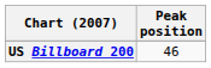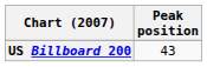 <table class="wikitable sortable plainrowheaders" style="text-align:center">
 <tr>
 <th scope="col">Chart (2007)</th>
 <th scope="col">Peak<br> position</th>
 </tr>
 <tr>
 </tr>
 <tr>
 </tr>
 <tr>
 </tr>
 <tr>
 </tr>
 <tr>
 </tr>
 <tr>
 </tr>
 <tr>
 </tr>
 <tr>
 </tr>
 <tr>
 </tr>
 <tr>
 </tr>
 <tr>
 </tr>
 <tr>
 <th scope="row">US <a href='#'><em>Billboard</em> 200</a></th>
-<td>46</td>
+<td>43</td>
 </tr>
 </table>
